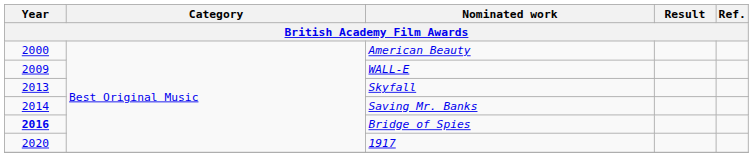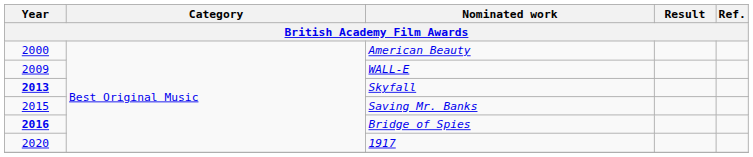 <table class=wikitable>
 <tr>
 <th scope="col" style="width:5em;">Year</th>
 <th scope="col" style="width:26em;">Category</th>
 <th scope="col" style="width:25em;">Nominated work</th>
 <th scope="col" style="width:5em;">Result</th>
 <th>Ref.</th>
 </tr>
 <tr>
 <th colspan=5><a href='#'>British Academy Film Awards</a></th>
 </tr>
 <tr>
 <td style="text-align:center;"><a href='#'>2000</a></td>
 <td rowspan=6><a href='#'>Best Original Music</a></td>
 <td><em><a href='#'>American Beauty</a></em></td>
 <td></td>
 <td style="text-align:center;"></td>
 </tr>
 <tr>
 <td style="text-align:center;"><a href='#'>2009</a></td>
 <td><em><a href='#'>WALL-E</a></em></td>
 <td></td>
 <td style="text-align:center;"></td>
 </tr>
 <tr>
-<td style="text-align:center;"><a href='#'>2013</a></td>
+<td style="text-align:center;"><strong><a href='#'>2013</a></strong></td>
 <td><em><a href='#'>Skyfall</a></em></td>
 <td></td>
 <td style="text-align:center;"></td>
 </tr>
 <tr>
-<td style="text-align:center;"><a href='#'>2014</a></td>
+<td style="text-align:center;"><a href='#'>2015</a></td>
 <td><em><a href='#'>Saving Mr. Banks</a></em></td>
 <td></td>
 <td style="text-align:center;"></td>
 </tr>
 <tr>
 <td style="text-align:center;"><strong><a href='#'>2016</a></strong></td>
 <td><em><a href='#'>Bridge of Spies</a></em></td>
 <td></td>
 <td style="text-align:center;"></td>
 </tr>
 <tr>
 <td style="text-align:center;"><a href='#'>2020</a></td>
 <td><em><a href='#'>1917</a></em></td>
 <td></td>
 <td style="text-align:center;"></td>
 </tr>
 <tr>
 </tr>
 </table>
